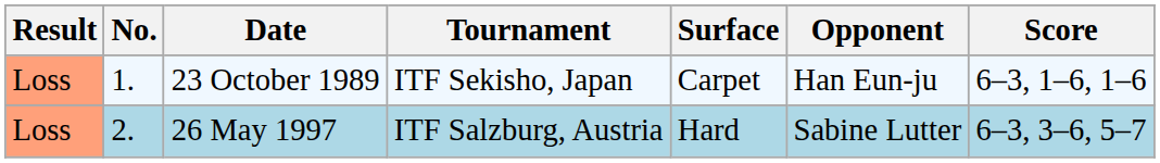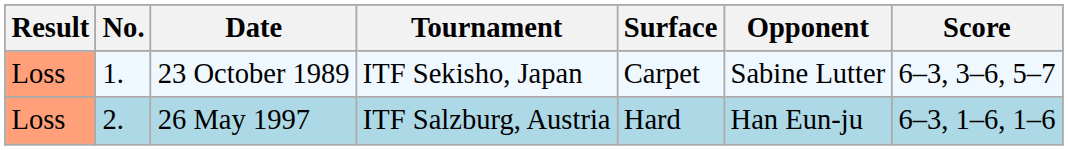 <table class="sortable wikitable" style=font-size:97%>
 <tr>
 <th>Result</th>
 <th>No.</th>
 <th>Date</th>
 <th>Tournament</th>
 <th>Surface</th>
 <th>Opponent</th>
 <th>Score</th>
 </tr>
 <tr style="background:#f0f8ff;">
 <td style="background:#ffa07a;">Loss</td>
 <td>1.</td>
 <td>23 October 1989</td>
 <td>ITF Sekisho, Japan</td>
 <td>Carpet</td>
-<td> Han Eun-ju</td>
-<td>6–3, 1–6, 1–6</td>
+<td> Sabine Lutter</td>
+<td>6–3, 3–6, 5–7</td>
 </tr>
 <tr style="background:lightblue;">
 <td style="background:#ffa07a;">Loss</td>
 <td>2.</td>
 <td>26 May 1997</td>
 <td>ITF Salzburg, Austria</td>
 <td>Hard</td>
-<td> Sabine Lutter</td>
-<td>6–3, 3–6, 5–7</td>
+<td> Han Eun-ju</td>
+<td>6–3, 1–6, 1–6</td>
 </tr>
 </table>
